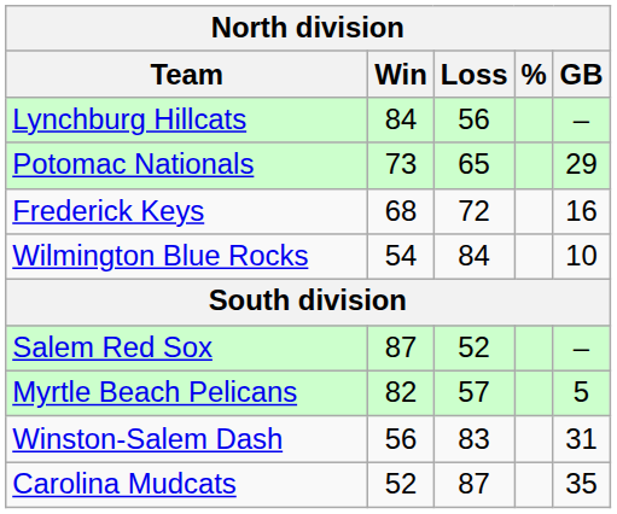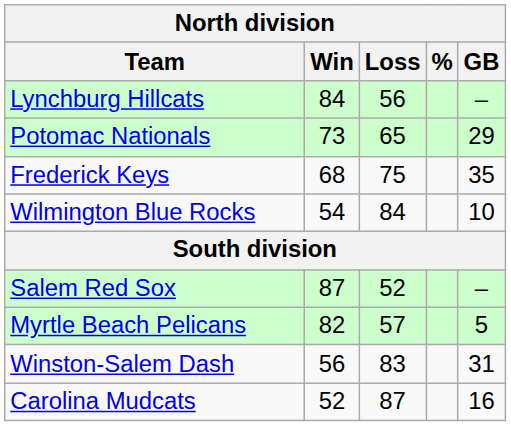 <table class="wikitable">
 <tr>
 <th colspan="5">North division</th>
 </tr>
 <tr>
 <th width="60%">Team</th>
 <th>Win</th>
 <th>Loss</th>
 <th>%</th>
 <th>GB</th>
 </tr>
 <tr align=center bgcolor=ccffcc>
 <td align=left><a href='#'>Lynchburg Hillcats</a></td>
 <td>84</td>
 <td>56</td>
 <td></td>
 <td>–</td>
 </tr>
 <tr align=center bgcolor=ccffcc>
 <td align=left><a href='#'>Potomac Nationals</a></td>
 <td>73</td>
 <td>65</td>
 <td></td>
 <td>29</td>
 </tr>
 <tr align=center>
 <td align=left><a href='#'>Frederick Keys</a></td>
 <td>68</td>
-<td>72</td>
+<td>75</td>
 <td></td>
-<td>16</td>
+<td>35</td>
 </tr>
 <tr align=center>
 <td align=left><a href='#'>Wilmington Blue Rocks</a></td>
 <td>54</td>
 <td>84</td>
 <td></td>
 <td>10</td>
 </tr>
 <tr>
 <th colspan="5">South division</th>
 </tr>
 <tr align=center bgcolor=ccffcc>
 <td align=left><a href='#'>Salem Red Sox</a></td>
 <td>87</td>
 <td>52</td>
 <td></td>
 <td>–</td>
 </tr>
 <tr align=center bgcolor=ccffcc>
 <td align=left><a href='#'>Myrtle Beach Pelicans</a></td>
 <td>82</td>
 <td>57</td>
 <td></td>
 <td>5</td>
 </tr>
 <tr align=center>
 <td align=left><a href='#'>Winston-Salem Dash</a></td>
 <td>56</td>
 <td>83</td>
 <td></td>
 <td>31</td>
 </tr>
 <tr align=center>
 <td align=left><a href='#'>Carolina Mudcats</a></td>
 <td>52</td>
 <td>87</td>
 <td></td>
-<td>35</td>
+<td>16</td>
 </tr>
 </table>
